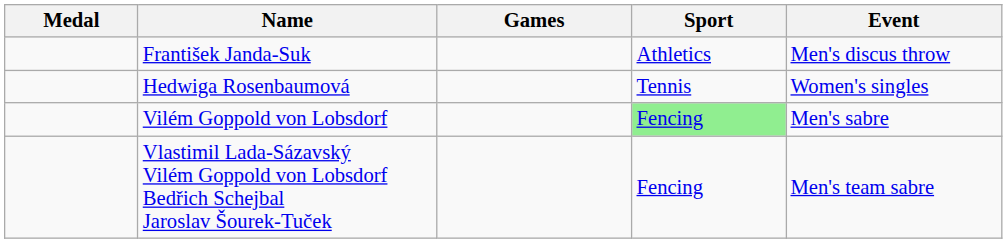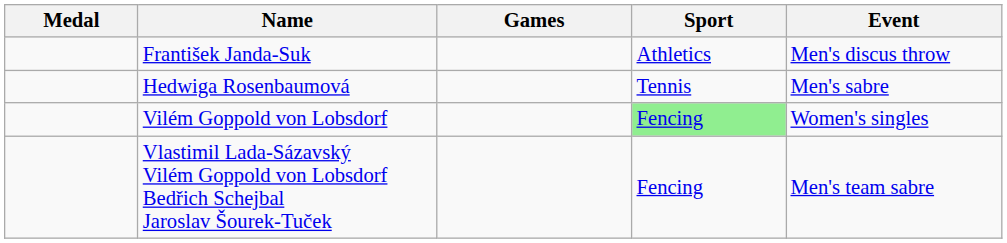 <table class="wikitable">
 <tr>
 <th style="width:6em">Medal</th>
 <th style="width:14em">Name</th>
 <th style="width:9em">Games</th>
 <th style="width:7em">Sport</th>
 <th style="width:10em">Event</th>
 </tr>
 <tr>
 <td></td>
 <td><a href='#'>František Janda-Suk</a></td>
 <td></td>
 <td><a href='#'>Athletics</a></td>
 <td><a href='#'>Men's discus throw</a></td>
 </tr>
 <tr>
 <td></td>
 <td><a href='#'>Hedwiga Rosenbaumová</a></td>
 <td></td>
 <td><a href='#'>Tennis</a></td>
-<td><a href='#'>Women's singles</a></td>
+<td><a href='#'>Men's sabre</a></td>
 </tr>
 <tr>
 <td></td>
 <td><a href='#'>Vilém Goppold von Lobsdorf</a></td>
 <td></td>
 <td style="background: lightgreen;"><a href='#'>Fencing</a></td>
-<td><a href='#'>Men's sabre</a></td>
+<td><a href='#'>Women's singles</a></td>
 </tr>
 <tr>
 <td></td>
 <td><a href='#'>Vlastimil Lada-Sázavský</a><br><a href='#'>Vilém Goppold von Lobsdorf</a><br><a href='#'>Bedřich Schejbal</a><br><a href='#'>Jaroslav Šourek-Tuček</a></td>
 <td></td>
 <td><a href='#'>Fencing</a></td>
 <td><a href='#'>Men's team sabre</a></td>
 </tr>
 </table>
